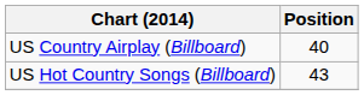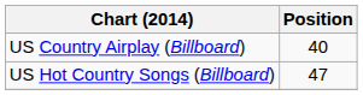 <table class="wikitable sortable">
 <tr>
 <th scope="col">Chart (2014)</th>
 <th scope="col">Position</th>
 </tr>
 <tr>
 <td>US <a href='#'>Country Airplay</a> (<em><a href='#'>Billboard</a></em>)</td>
 <td align="center">40</td>
 </tr>
 <tr>
 <td>US <a href='#'>Hot Country Songs</a> (<em><a href='#'>Billboard</a></em>)</td>
-<td align="center">43</td>
+<td align="center">47</td>
 </tr>
 <tr>
 </tr>
 </table>
